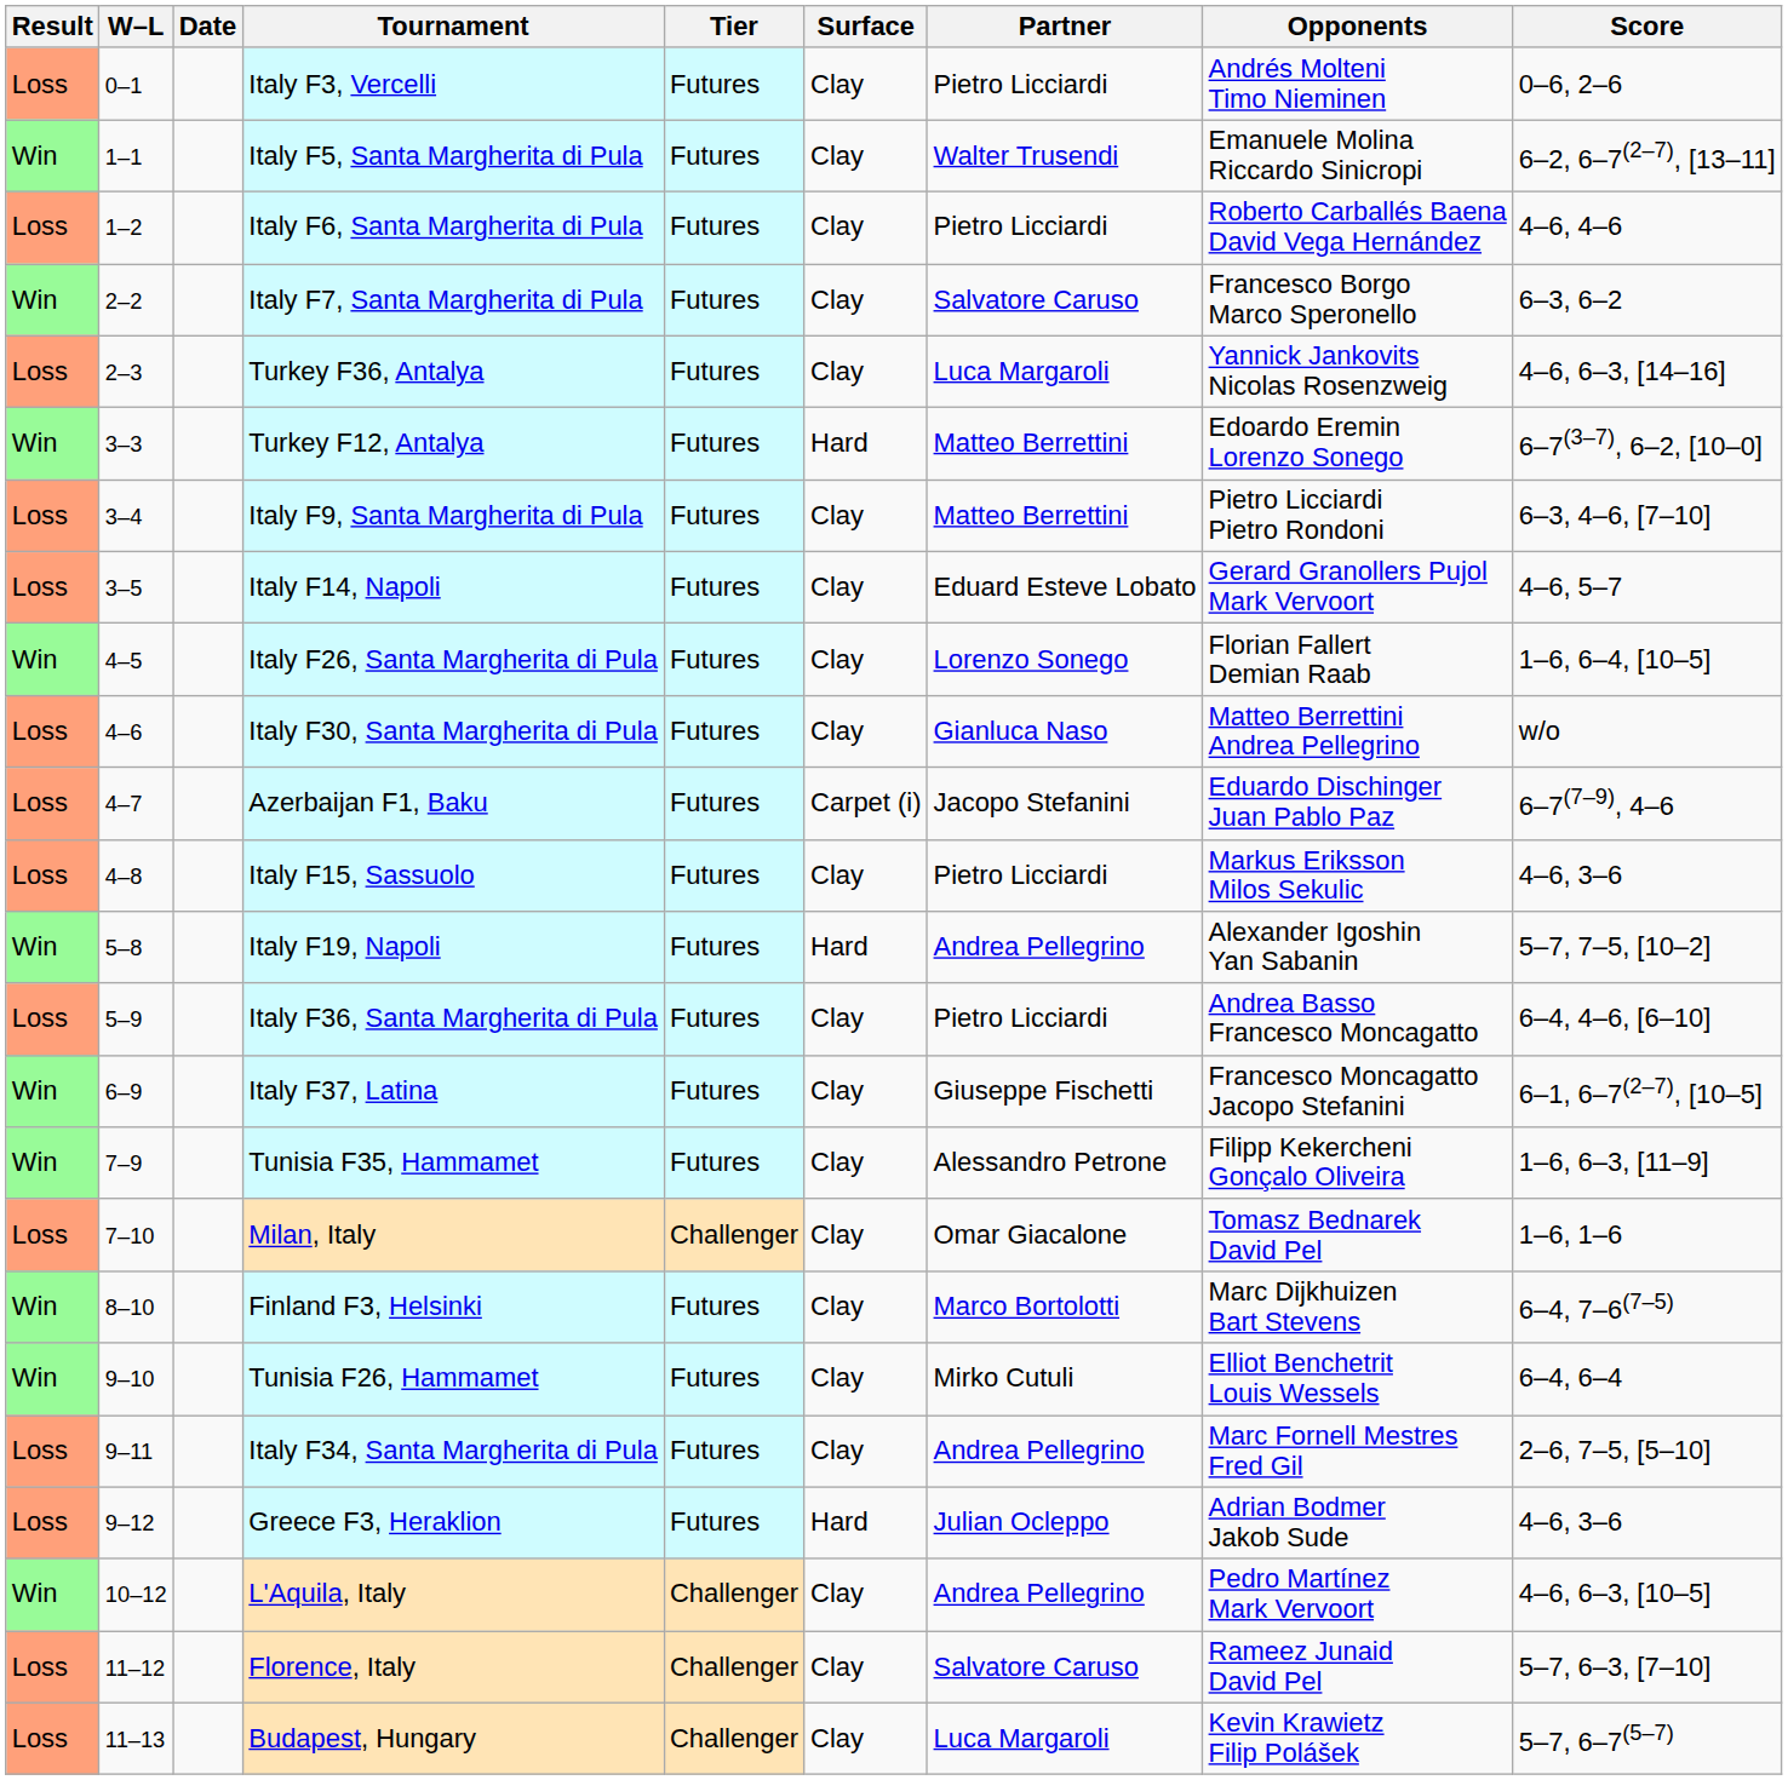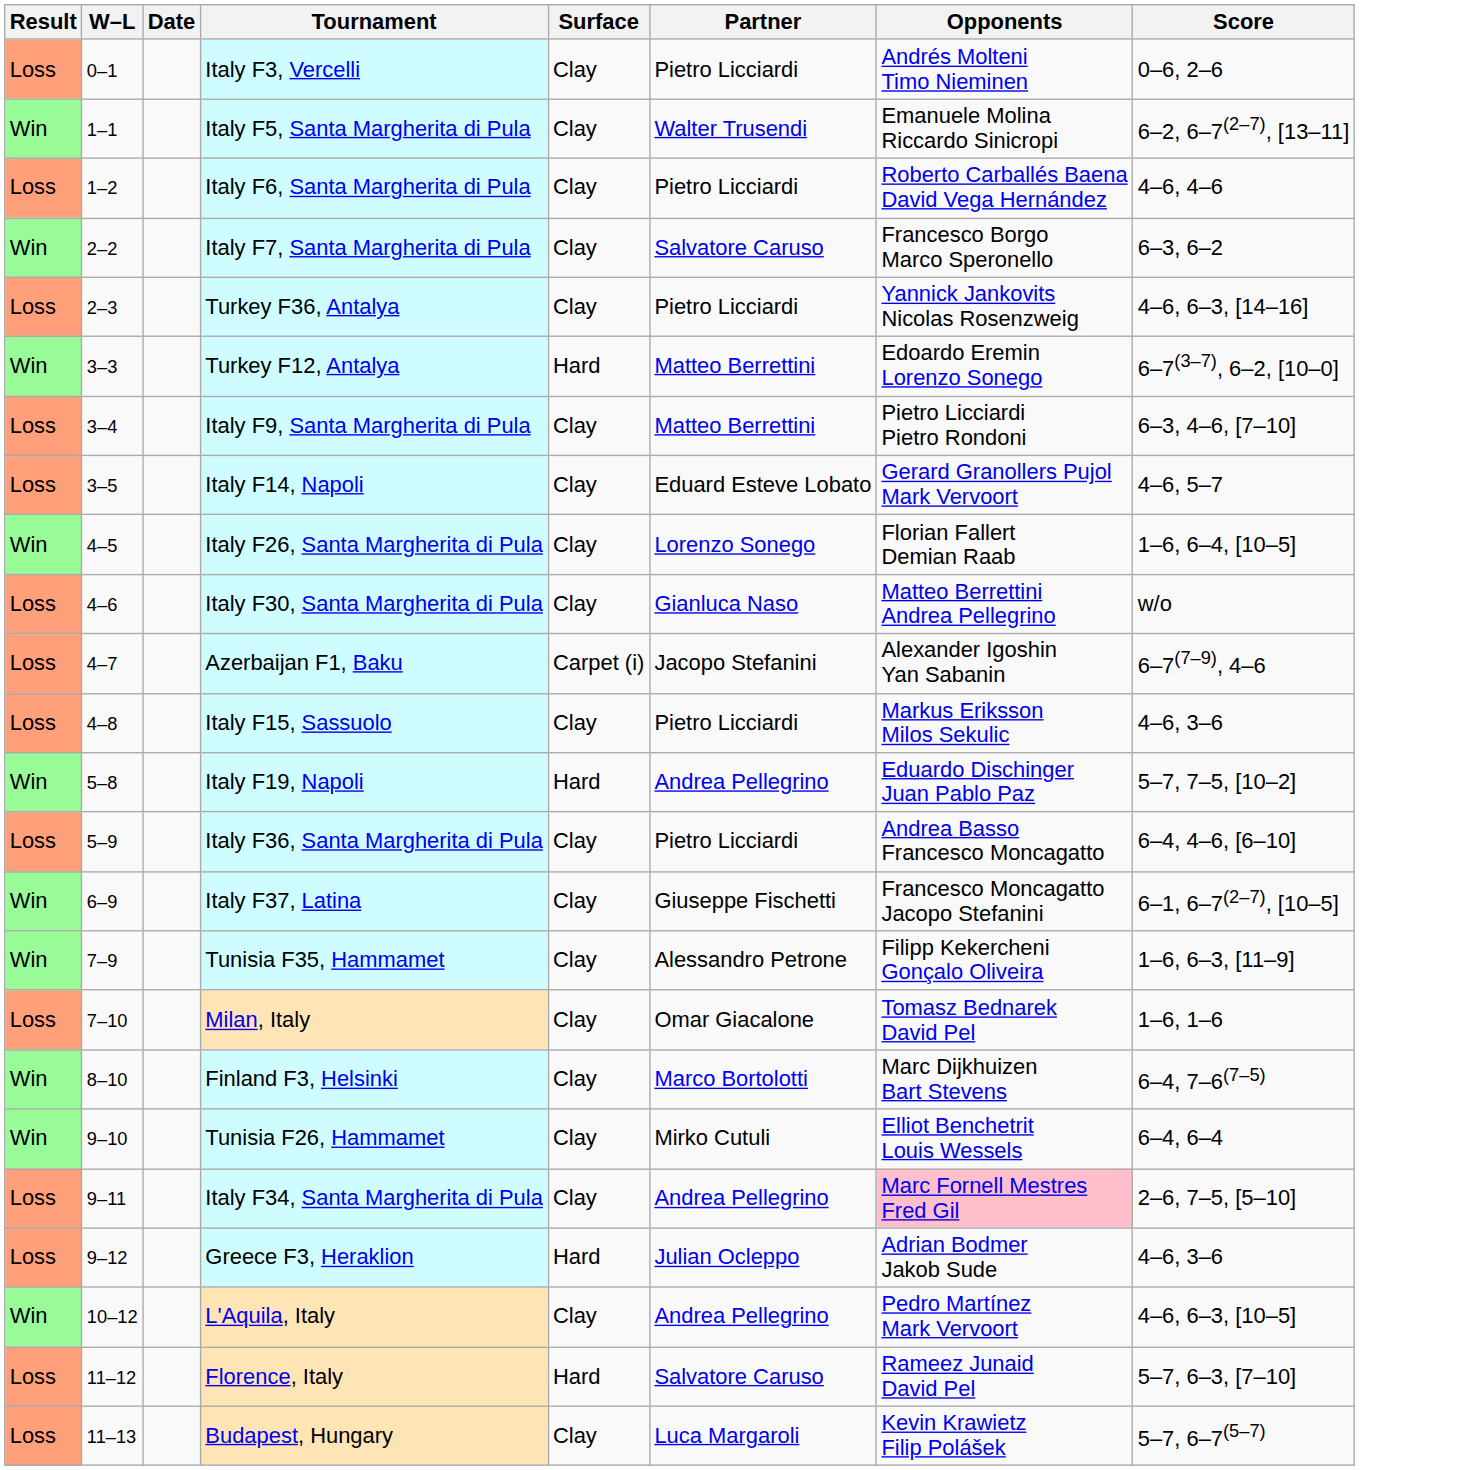 <table class="sortable wikitable">
 <tr>
 <th>Result</th>
 <th class="unsortable">W–L</th>
 <th>Date</th>
 <th>Tournament</th>
-<th>Tier</th>
 <th>Surface</th>
 <th>Partner</th>
 <th>Opponents</th>
 <th class="unsortable">Score</th>
 </tr>
 <tr>
 <td bgcolor=ffa07a>Loss</td>
 <td><small>0–1</small></td>
 <td></td>
 <td style="background:#cffcff;">Italy F3, <a href='#'>Vercelli</a></td>
-<td style="background:#cffcff;">Futures</td>
 <td>Clay</td>
 <td> Pietro Licciardi</td>
 <td> <a href='#'>Andrés Molteni</a><br> <a href='#'>Timo Nieminen</a></td>
 <td>0–6, 2–6</td>
 </tr>
 <tr>
 <td bgcolor=98fb98>Win</td>
 <td><small>1–1</small></td>
 <td></td>
 <td style="background:#cffcff;">Italy F5, <a href='#'>Santa Margherita di Pula</a></td>
-<td style="background:#cffcff;">Futures</td>
 <td>Clay</td>
 <td> <a href='#'>Walter Trusendi</a></td>
 <td> Emanuele Molina<br> Riccardo Sinicropi</td>
 <td>6–2, 6–7<sup>(2–7)</sup>, [13–11]</td>
 </tr>
 <tr>
 <td bgcolor=ffa07a>Loss</td>
 <td><small>1–2</small></td>
 <td></td>
 <td style="background:#cffcff;">Italy F6, <a href='#'>Santa Margherita di Pula</a></td>
-<td style="background:#cffcff;">Futures</td>
 <td>Clay</td>
 <td> Pietro Licciardi</td>
 <td> <a href='#'>Roberto Carballés Baena</a><br> <a href='#'>David Vega Hernández</a></td>
 <td>4–6, 4–6</td>
 </tr>
 <tr>
 <td bgcolor=98fb98>Win</td>
 <td><small>2–2</small></td>
 <td></td>
 <td style="background:#cffcff;">Italy F7, <a href='#'>Santa Margherita di Pula</a></td>
-<td style="background:#cffcff;">Futures</td>
 <td>Clay</td>
 <td> <a href='#'>Salvatore Caruso</a></td>
 <td> Francesco Borgo<br> Marco Speronello</td>
 <td>6–3, 6–2</td>
 </tr>
 <tr>
 <td bgcolor=ffa07a>Loss</td>
 <td><small>2–3</small></td>
 <td></td>
 <td style="background:#cffcff;">Turkey F36, <a href='#'>Antalya</a></td>
-<td style="background:#cffcff;">Futures</td>
 <td>Clay</td>
-<td> <a href='#'>Luca Margaroli</a></td>
+<td> Pietro Licciardi</td>
 <td> <a href='#'>Yannick Jankovits</a><br> Nicolas Rosenzweig</td>
 <td>4–6, 6–3, [14–16]</td>
 </tr>
 <tr>
 <td bgcolor=98fb98>Win</td>
 <td><small>3–3</small></td>
 <td></td>
 <td style="background:#cffcff;">Turkey F12, <a href='#'>Antalya</a></td>
-<td style="background:#cffcff;">Futures</td>
 <td>Hard</td>
 <td> <a href='#'>Matteo Berrettini</a></td>
 <td> Edoardo Eremin<br> <a href='#'>Lorenzo Sonego</a></td>
 <td>6–7<sup>(3–7)</sup>, 6–2, [10–0]</td>
 </tr>
 <tr>
 <td bgcolor=ffa07a>Loss</td>
 <td><small>3–4</small></td>
 <td></td>
 <td style="background:#cffcff;">Italy F9, <a href='#'>Santa Margherita di Pula</a></td>
-<td style="background:#cffcff;">Futures</td>
 <td>Clay</td>
 <td> <a href='#'>Matteo Berrettini</a></td>
 <td> Pietro Licciardi<br> Pietro Rondoni</td>
 <td>6–3, 4–6, [7–10]</td>
 </tr>
 <tr>
 <td bgcolor=ffa07a>Loss</td>
 <td><small>3–5</small></td>
 <td></td>
 <td style="background:#cffcff;">Italy F14, <a href='#'>Napoli</a></td>
-<td style="background:#cffcff;">Futures</td>
 <td>Clay</td>
 <td> Eduard Esteve Lobato</td>
 <td> <a href='#'>Gerard Granollers Pujol</a><br> <a href='#'>Mark Vervoort</a></td>
 <td>4–6, 5–7</td>
 </tr>
 <tr>
 <td bgcolor=98fb98>Win</td>
 <td><small>4–5</small></td>
 <td></td>
 <td style="background:#cffcff;">Italy F26, <a href='#'>Santa Margherita di Pula</a></td>
-<td style="background:#cffcff;">Futures</td>
 <td>Clay</td>
 <td> <a href='#'>Lorenzo Sonego</a></td>
 <td> Florian Fallert<br> Demian Raab</td>
 <td>1–6, 6–4, [10–5]</td>
 </tr>
 <tr>
 <td bgcolor=ffa07a>Loss</td>
 <td><small>4–6</small></td>
 <td></td>
 <td style="background:#cffcff;">Italy F30, <a href='#'>Santa Margherita di Pula</a></td>
-<td style="background:#cffcff;">Futures</td>
 <td>Clay</td>
 <td> <a href='#'>Gianluca Naso</a></td>
 <td> <a href='#'>Matteo Berrettini</a><br> <a href='#'>Andrea Pellegrino</a></td>
 <td>w/o</td>
 </tr>
 <tr>
 <td bgcolor=ffa07a>Loss</td>
 <td><small>4–7</small></td>
 <td></td>
 <td style="background:#cffcff;">Azerbaijan F1, <a href='#'>Baku</a></td>
-<td style="background:#cffcff;">Futures</td>
 <td>Carpet (i)</td>
 <td> Jacopo Stefanini</td>
-<td> <a href='#'>Eduardo Dischinger</a><br> <a href='#'>Juan Pablo Paz</a></td>
+<td> Alexander Igoshin<br> Yan Sabanin</td>
 <td>6–7<sup>(7–9)</sup>, 4–6</td>
 </tr>
 <tr>
 <td bgcolor=ffa07a>Loss</td>
 <td><small>4–8</small></td>
 <td></td>
 <td style="background:#cffcff;">Italy F15, <a href='#'>Sassuolo</a></td>
-<td style="background:#cffcff;">Futures</td>
 <td>Clay</td>
 <td> Pietro Licciardi</td>
 <td> <a href='#'>Markus Eriksson</a><br> <a href='#'>Milos Sekulic</a></td>
 <td>4–6, 3–6</td>
 </tr>
 <tr>
 <td bgcolor=98fb98>Win</td>
 <td><small>5–8</small></td>
 <td></td>
 <td style="background:#cffcff;">Italy F19, <a href='#'>Napoli</a></td>
-<td style="background:#cffcff;">Futures</td>
 <td>Hard</td>
 <td> <a href='#'>Andrea Pellegrino</a></td>
-<td> Alexander Igoshin<br> Yan Sabanin</td>
+<td> <a href='#'>Eduardo Dischinger</a><br> <a href='#'>Juan Pablo Paz</a></td>
 <td>5–7, 7–5, [10–2]</td>
 </tr>
 <tr>
 <td bgcolor=ffa07a>Loss</td>
 <td><small>5–9</small></td>
 <td></td>
 <td style="background:#cffcff;">Italy F36, <a href='#'>Santa Margherita di Pula</a></td>
-<td style="background:#cffcff;">Futures</td>
 <td>Clay</td>
 <td> Pietro Licciardi</td>
 <td> <a href='#'>Andrea Basso</a><br> Francesco Moncagatto</td>
 <td>6–4, 4–6, [6–10]</td>
 </tr>
 <tr>
 <td bgcolor=98fb98>Win</td>
 <td><small>6–9</small></td>
 <td></td>
 <td style="background:#cffcff;">Italy F37, <a href='#'>Latina</a></td>
-<td style="background:#cffcff;">Futures</td>
 <td>Clay</td>
 <td> Giuseppe Fischetti</td>
 <td> Francesco Moncagatto<br> Jacopo Stefanini</td>
 <td>6–1, 6–7<sup>(2–7)</sup>, [10–5]</td>
 </tr>
 <tr>
 <td bgcolor=98fb98>Win</td>
 <td><small>7–9</small></td>
 <td></td>
 <td style="background:#cffcff;">Tunisia F35, <a href='#'>Hammamet</a></td>
-<td style="background:#cffcff;">Futures</td>
 <td>Clay</td>
 <td> Alessandro Petrone</td>
 <td> Filipp Kekercheni<br> <a href='#'>Gonçalo Oliveira</a></td>
 <td>1–6, 6–3, [11–9]</td>
 </tr>
 <tr>
 <td bgcolor=FFA07A>Loss</td>
 <td><small>7–10</small></td>
 <td><a href='#'></a></td>
 <td style="background:moccasin;"><a href='#'>Milan</a>, Italy</td>
-<td style="background:moccasin;">Challenger</td>
 <td>Clay</td>
 <td> Omar Giacalone</td>
 <td> <a href='#'>Tomasz Bednarek</a><br> <a href='#'>David Pel</a></td>
 <td>1–6, 1–6</td>
 </tr>
 <tr>
 <td bgcolor=98fb98>Win</td>
 <td><small>8–10</small></td>
 <td></td>
 <td style="background:#cffcff;">Finland F3, <a href='#'>Helsinki</a></td>
-<td style="background:#cffcff;">Futures</td>
 <td>Clay</td>
 <td> <a href='#'>Marco Bortolotti</a></td>
 <td> Marc Dijkhuizen<br> <a href='#'>Bart Stevens</a></td>
 <td>6–4, 7–6<sup>(7–5)</sup></td>
 </tr>
 <tr>
 <td bgcolor=98fb98>Win</td>
 <td><small>9–10</small></td>
 <td></td>
 <td style="background:#cffcff;">Tunisia F26, <a href='#'>Hammamet</a></td>
-<td style="background:#cffcff;">Futures</td>
 <td>Clay</td>
 <td> Mirko Cutuli</td>
 <td> <a href='#'>Elliot Benchetrit</a><br> <a href='#'>Louis Wessels</a></td>
 <td>6–4, 6–4</td>
 </tr>
 <tr>
 <td bgcolor=ffa07a>Loss</td>
 <td><small>9–11</small></td>
 <td></td>
 <td style="background:#cffcff;">Italy F34, <a href='#'>Santa Margherita di Pula</a></td>
-<td style="background:#cffcff;">Futures</td>
 <td>Clay</td>
 <td> <a href='#'>Andrea Pellegrino</a></td>
-<td> <a href='#'>Marc Fornell Mestres</a><br> <a href='#'>Fred Gil</a></td>
+<td style="background: pink;"> <a href='#'>Marc Fornell Mestres</a><br> <a href='#'>Fred Gil</a></td>
 <td>2–6, 7–5, [5–10]</td>
 </tr>
 <tr>
 <td bgcolor=ffa07a>Loss</td>
 <td><small>9–12</small></td>
 <td></td>
 <td style="background:#cffcff;">Greece F3, <a href='#'>Heraklion</a></td>
-<td style="background:#cffcff;">Futures</td>
 <td>Hard</td>
 <td> <a href='#'>Julian Ocleppo</a></td>
 <td> <a href='#'>Adrian Bodmer</a> <br>  Jakob Sude</td>
 <td>4–6, 3–6</td>
 </tr>
 <tr>
 <td bgcolor=98fb98>Win</td>
 <td><small>10–12</small></td>
 <td><a href='#'></a></td>
 <td style="background:moccasin;"><a href='#'>L'Aquila</a>, Italy</td>
-<td style="background:moccasin;">Challenger</td>
 <td>Clay</td>
 <td> <a href='#'>Andrea Pellegrino</a></td>
 <td> <a href='#'>Pedro Martínez</a><br> <a href='#'>Mark Vervoort</a></td>
 <td>4–6, 6–3, [10–5]</td>
 </tr>
 <tr>
 <td bgcolor=ffa07a>Loss</td>
 <td><small>11–12</small></td>
 <td><a href='#'></a></td>
 <td style="background:moccasin;"><a href='#'>Florence</a>, Italy</td>
-<td style="background:moccasin;">Challenger</td>
-<td>Clay</td>
+<td>Hard</td>
 <td> <a href='#'>Salvatore Caruso</a></td>
 <td> <a href='#'>Rameez Junaid</a><br> <a href='#'>David Pel</a></td>
 <td>5–7, 6–3, [7–10]</td>
 </tr>
 <tr>
 <td bgcolor=ffa07a>Loss</td>
 <td><small>11–13</small></td>
 <td><a href='#'></a></td>
 <td style="background:moccasin;"><a href='#'>Budapest</a>, Hungary</td>
-<td style="background:moccasin;">Challenger</td>
 <td>Clay</td>
 <td> <a href='#'>Luca Margaroli</a></td>
 <td> <a href='#'>Kevin Krawietz</a><br> <a href='#'>Filip Polášek</a></td>
 <td>5–7, 6–7<sup>(5–7)</sup></td>
 </tr>
 </table>
